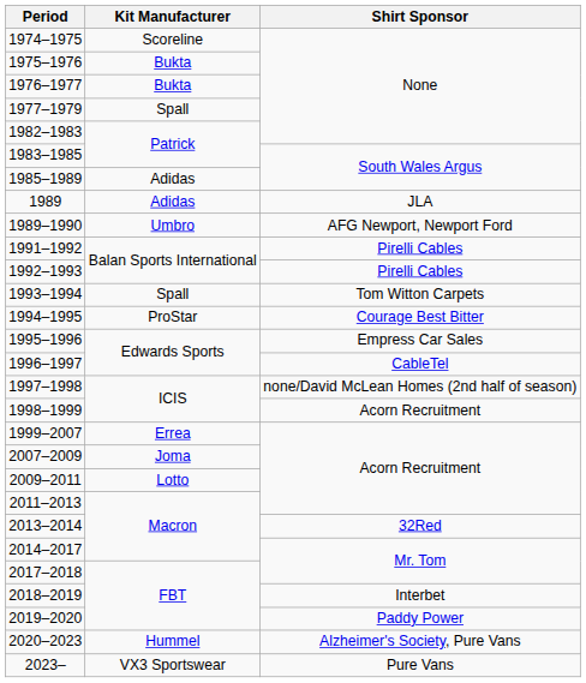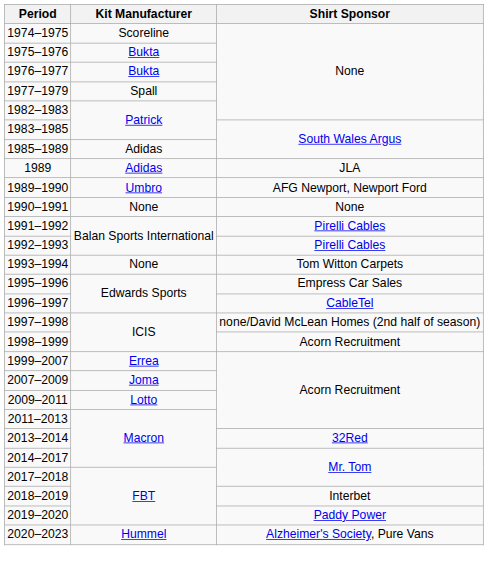 <table class="wikitable" style="text-align:center;margin-left:1em">
 <tr>
 <th>Period</th>
 <th>Kit Manufacturer</th>
 <th>Shirt Sponsor</th>
 </tr>
 <tr>
 <td>1974–1975</td>
 <td>Scoreline</td>
 <td rowspan=5>None</td>
 </tr>
 <tr>
 <td>1975–1976</td>
 <td><a href='#'>Bukta</a></td>
 </tr>
 <tr>
 <td>1976–1977</td>
 <td><a href='#'>Bukta</a></td>
 </tr>
 <tr>
 <td>1977–1979</td>
 <td>Spall</td>
 </tr>
 <tr>
 <td>1982–1983</td>
 <td rowspan=2><a href='#'>Patrick</a></td>
 </tr>
 <tr>
 <td>1983–1985</td>
 <td rowspan=2><a href='#'>South Wales Argus</a></td>
 </tr>
 <tr>
 <td>1985–1989</td>
 <td>Adidas</td>
 </tr>
 <tr>
 <td>1989</td>
 <td><a href='#'>Adidas</a></td>
 <td>JLA</td>
 </tr>
 <tr>
 <td>1989–1990</td>
 <td><a href='#'>Umbro</a></td>
 <td>AFG Newport, Newport Ford</td>
 </tr>
 <tr>
+<td>1990–1991</td>
+<td>None</td>
+<td>None</td>
+</tr>
+<tr>
 <td>1991–1992</td>
 <td rowspan=2>Balan Sports International</td>
 <td><a href='#'>Pirelli Cables</a></td>
 </tr>
 <tr>
 <td>1992–1993</td>
 <td><a href='#'>Pirelli Cables</a></td>
 </tr>
 <tr>
 <td>1993–1994</td>
-<td>Spall</td>
+<td>None</td>
 <td>Tom Witton Carpets</td>
-</tr>
-<tr>
-<td>1994–1995</td>
-<td>ProStar</td>
-<td><a href='#'>Courage Best Bitter</a></td>
 </tr>
 <tr>
 <td>1995–1996</td>
 <td rowspan=2>Edwards Sports</td>
 <td>Empress Car Sales</td>
 </tr>
 <tr>
 <td>1996–1997</td>
 <td><a href='#'>CableTel</a></td>
 </tr>
 <tr>
 <td>1997–1998</td>
 <td rowspan=2>ICIS</td>
 <td>none/David McLean Homes (2nd half of season)</td>
 </tr>
 <tr>
 <td>1998–1999</td>
 <td>Acorn Recruitment</td>
 </tr>
 <tr>
 <td>1999–2007</td>
 <td><a href='#'>Errea</a></td>
 <td rowspan=4>Acorn Recruitment</td>
 </tr>
 <tr>
 <td>2007–2009</td>
 <td><a href='#'>Joma</a></td>
 </tr>
 <tr>
 <td>2009–2011</td>
 <td><a href='#'>Lotto</a></td>
 </tr>
 <tr>
 <td>2011–2013</td>
 <td rowspan=3><a href='#'>Macron</a></td>
 </tr>
 <tr>
 <td>2013–2014</td>
 <td><a href='#'>32Red</a></td>
 </tr>
 <tr>
 <td>2014–2017</td>
 <td rowspan=2><a href='#'>Mr. Tom</a></td>
 </tr>
 <tr>
 <td>2017–2018</td>
 <td rowspan=3><a href='#'>FBT</a></td>
 </tr>
 <tr>
 <td>2018–2019</td>
 <td>Interbet</td>
 </tr>
 <tr>
 <td>2019–2020</td>
 <td><a href='#'>Paddy Power</a></td>
 </tr>
 <tr>
 <td>2020–2023</td>
 <td><a href='#'>Hummel</a></td>
 <td><a href='#'>Alzheimer's Society</a>, Pure Vans</td>
 </tr>
-<tr>
-<td>2023–</td>
-<td>VX3 Sportswear</td>
-<td>Pure Vans</td>
-</tr>
 </table>
